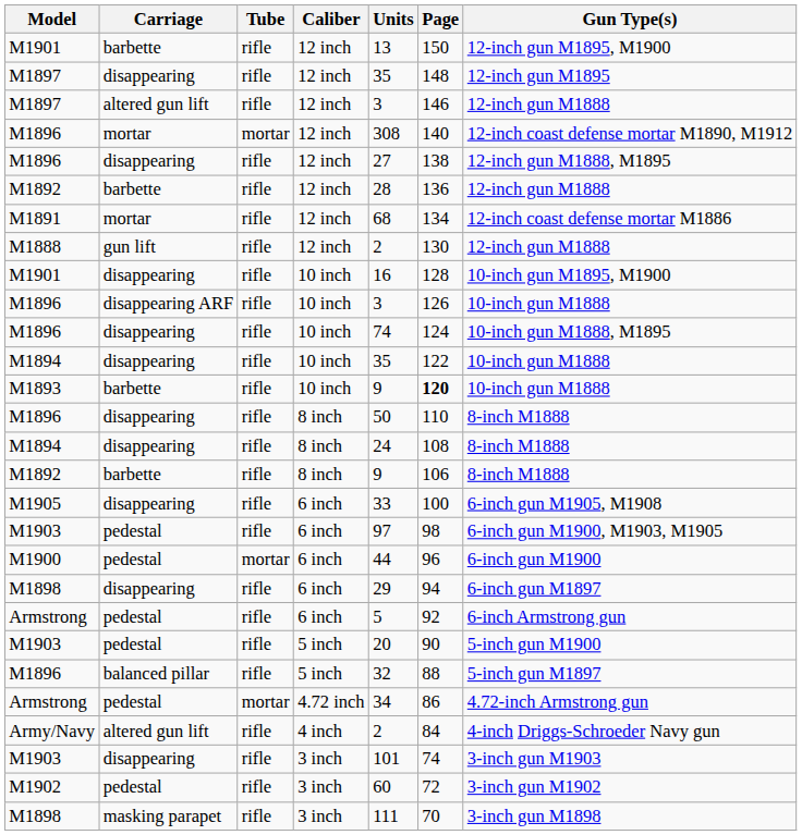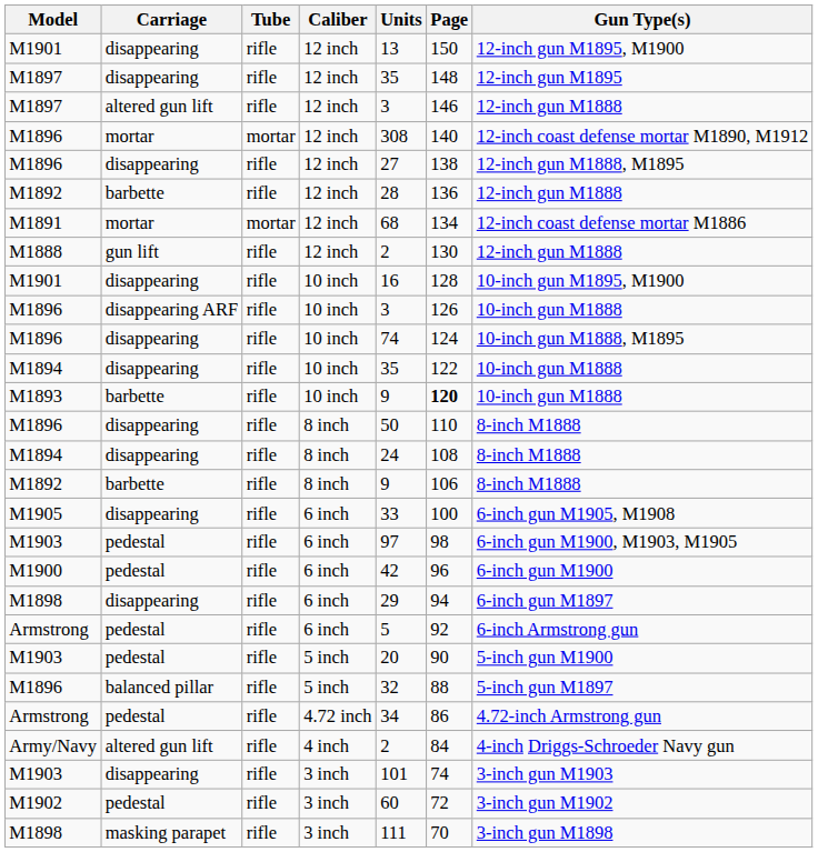 <table class="wikitable">
 <tr>
 <th>Model</th>
 <th>Carriage</th>
 <th>Tube</th>
 <th>Caliber</th>
 <th>Units</th>
 <th>Page</th>
 <th>Gun Type(s)</th>
 </tr>
 <tr>
 <td>M1901</td>
-<td>barbette</td>
+<td>disappearing</td>
 <td>rifle</td>
 <td>12 inch</td>
 <td>13</td>
 <td>150</td>
 <td><a href='#'>12-inch gun M1895</a>, M1900</td>
 </tr>
 <tr>
 <td>M1897</td>
 <td>disappearing</td>
 <td>rifle</td>
 <td>12 inch</td>
 <td>35</td>
 <td>148</td>
 <td><a href='#'>12-inch gun M1895</a></td>
 </tr>
 <tr>
 <td>M1897</td>
 <td>altered gun lift</td>
 <td>rifle</td>
 <td>12 inch</td>
 <td>3</td>
 <td>146</td>
 <td><a href='#'>12-inch gun M1888</a></td>
 </tr>
 <tr>
 <td>M1896</td>
 <td>mortar</td>
 <td>mortar</td>
 <td>12 inch</td>
 <td>308</td>
 <td>140</td>
 <td><a href='#'>12-inch coast defense mortar</a> M1890, M1912</td>
 </tr>
 <tr>
 <td>M1896</td>
 <td>disappearing</td>
 <td>rifle</td>
 <td>12 inch</td>
 <td>27</td>
 <td>138</td>
 <td><a href='#'>12-inch gun M1888</a>, M1895</td>
 </tr>
 <tr>
 <td>M1892</td>
 <td>barbette</td>
 <td>rifle</td>
 <td>12 inch</td>
 <td>28</td>
 <td>136</td>
 <td><a href='#'>12-inch gun M1888</a></td>
 </tr>
 <tr>
 <td>M1891</td>
 <td>mortar</td>
-<td>rifle</td>
+<td>mortar</td>
 <td>12 inch</td>
 <td>68</td>
 <td>134</td>
 <td><a href='#'>12-inch coast defense mortar</a> M1886</td>
 </tr>
 <tr>
 <td>M1888</td>
 <td>gun lift</td>
 <td>rifle</td>
 <td>12 inch</td>
 <td>2</td>
 <td>130</td>
 <td><a href='#'>12-inch gun M1888</a></td>
 </tr>
 <tr>
 <td>M1901</td>
 <td>disappearing</td>
 <td>rifle</td>
 <td>10 inch</td>
 <td>16</td>
 <td>128</td>
 <td><a href='#'>10-inch gun M1895</a>, M1900</td>
 </tr>
 <tr>
 <td>M1896</td>
 <td>disappearing ARF</td>
 <td>rifle</td>
 <td>10 inch</td>
 <td>3</td>
 <td>126</td>
 <td><a href='#'>10-inch gun M1888</a></td>
 </tr>
 <tr>
 <td>M1896</td>
 <td>disappearing</td>
 <td>rifle</td>
 <td>10 inch</td>
 <td>74</td>
 <td>124</td>
 <td><a href='#'>10-inch gun M1888</a>, M1895</td>
 </tr>
 <tr>
 <td>M1894</td>
 <td>disappearing</td>
 <td>rifle</td>
 <td>10 inch</td>
 <td>35</td>
 <td>122</td>
 <td><a href='#'>10-inch gun M1888</a></td>
 </tr>
 <tr>
 <td>M1893</td>
 <td>barbette</td>
 <td>rifle</td>
 <td>10 inch</td>
 <td>9</td>
 <td><strong>120</strong></td>
 <td><a href='#'>10-inch gun M1888</a></td>
 </tr>
 <tr>
 <td>M1896</td>
 <td>disappearing</td>
 <td>rifle</td>
 <td>8 inch</td>
 <td>50</td>
 <td>110</td>
 <td><a href='#'>8-inch M1888</a></td>
 </tr>
 <tr>
 <td>M1894</td>
 <td>disappearing</td>
 <td>rifle</td>
 <td>8 inch</td>
 <td>24</td>
 <td>108</td>
 <td><a href='#'>8-inch M1888</a></td>
 </tr>
 <tr>
 <td>M1892</td>
 <td>barbette</td>
 <td>rifle</td>
 <td>8 inch</td>
 <td>9</td>
 <td>106</td>
 <td><a href='#'>8-inch M1888</a></td>
 </tr>
 <tr>
 <td>M1905</td>
 <td>disappearing</td>
 <td>rifle</td>
 <td>6 inch</td>
 <td>33</td>
 <td>100</td>
 <td><a href='#'>6-inch gun M1905</a>, M1908</td>
 </tr>
 <tr>
 <td>M1903</td>
 <td>pedestal</td>
 <td>rifle</td>
 <td>6 inch</td>
 <td>97</td>
 <td>98</td>
 <td><a href='#'>6-inch gun M1900</a>, M1903, M1905</td>
 </tr>
 <tr>
 <td>M1900</td>
 <td>pedestal</td>
-<td>mortar</td>
+<td>rifle</td>
 <td>6 inch</td>
-<td>44</td>
+<td>42</td>
 <td>96</td>
 <td><a href='#'>6-inch gun M1900</a></td>
 </tr>
 <tr>
 <td>M1898</td>
 <td>disappearing</td>
 <td>rifle</td>
 <td>6 inch</td>
 <td>29</td>
 <td>94</td>
 <td><a href='#'>6-inch gun M1897</a></td>
 </tr>
 <tr>
 <td>Armstrong</td>
 <td>pedestal</td>
 <td>rifle</td>
 <td>6 inch</td>
 <td>5</td>
 <td>92</td>
 <td><a href='#'>6-inch Armstrong gun</a></td>
 </tr>
 <tr>
 <td>M1903</td>
 <td>pedestal</td>
 <td>rifle</td>
 <td>5 inch</td>
 <td>20</td>
 <td>90</td>
 <td><a href='#'>5-inch gun M1900</a></td>
 </tr>
 <tr>
 <td>M1896</td>
 <td>balanced pillar</td>
 <td>rifle</td>
 <td>5 inch</td>
 <td>32</td>
 <td>88</td>
 <td><a href='#'>5-inch gun M1897</a></td>
 </tr>
 <tr>
 <td>Armstrong</td>
 <td>pedestal</td>
-<td>mortar</td>
+<td>rifle</td>
 <td>4.72 inch</td>
 <td>34</td>
 <td>86</td>
 <td><a href='#'>4.72-inch Armstrong gun</a></td>
 </tr>
 <tr>
 <td>Army/Navy</td>
 <td>altered gun lift</td>
 <td>rifle</td>
 <td>4 inch</td>
 <td>2</td>
 <td>84</td>
 <td><a href='#'>4-inch</a> <a href='#'>Driggs-Schroeder</a> Navy gun</td>
 </tr>
 <tr>
 <td>M1903</td>
 <td>disappearing</td>
 <td>rifle</td>
 <td>3 inch</td>
 <td>101</td>
 <td>74</td>
 <td><a href='#'>3-inch gun M1903</a></td>
 </tr>
 <tr>
 <td>M1902</td>
 <td>pedestal</td>
 <td>rifle</td>
 <td>3 inch</td>
 <td>60</td>
 <td>72</td>
 <td><a href='#'>3-inch gun M1902</a></td>
 </tr>
 <tr>
 <td>M1898</td>
 <td>masking parapet</td>
 <td>rifle</td>
 <td>3 inch</td>
 <td>111</td>
 <td>70</td>
 <td><a href='#'>3-inch gun M1898</a></td>
 </tr>
 <tr>
 </tr>
 </table>
